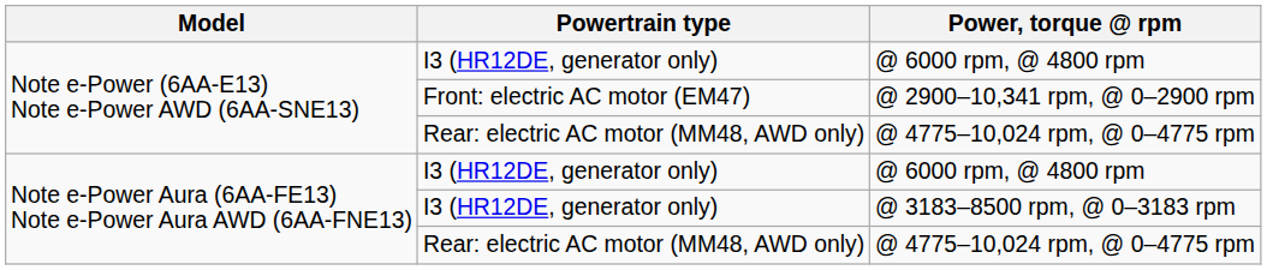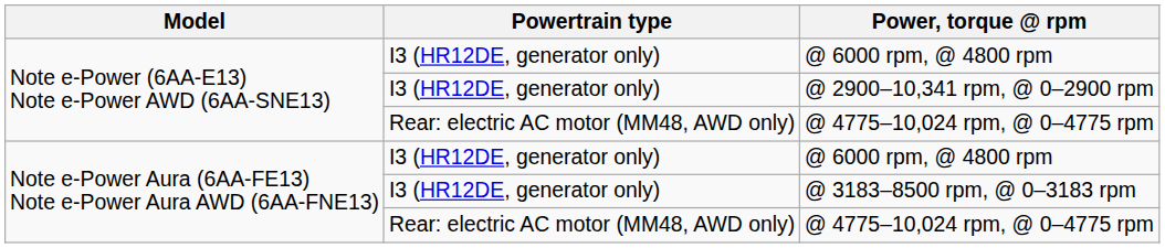 <table class="wikitable">
 <tr>
 <th>Model</th>
 <th>Powertrain type</th>
 <th>Power, torque @ rpm</th>
 </tr>
 <tr>
 <td rowspan="3">Note e-Power (6AA-E13)<br>Note e-Power AWD (6AA-SNE13)</td>
 <td> I3 (<a href='#'>HR12DE</a>, generator only)</td>
 <td> @ 6000 rpm,  @ 4800 rpm</td>
 </tr>
 <tr>
-<td>Front: electric AC motor (EM47)</td>
+<td> I3 (<a href='#'>HR12DE</a>, generator only)</td>
 <td> @ 2900–10,341 rpm,  @ 0–2900 rpm</td>
 </tr>
 <tr>
 <td>Rear: electric AC motor (MM48, AWD only)</td>
 <td> @ 4775–10,024 rpm,  @ 0–4775 rpm</td>
 </tr>
 <tr>
 <td rowspan="3">Note e-Power Aura (6AA-FE13)<br>Note e-Power Aura AWD (6AA-FNE13)</td>
 <td> I3 (<a href='#'>HR12DE</a>, generator only)</td>
 <td> @ 6000 rpm,  @ 4800 rpm</td>
 </tr>
 <tr>
 <td> I3 (<a href='#'>HR12DE</a>, generator only)</td>
 <td> @ 3183–8500 rpm,  @ 0–3183 rpm</td>
 </tr>
 <tr>
 <td>Rear: electric AC motor (MM48, AWD only)</td>
 <td> @ 4775–10,024 rpm,  @ 0–4775 rpm</td>
 </tr>
 </table>
